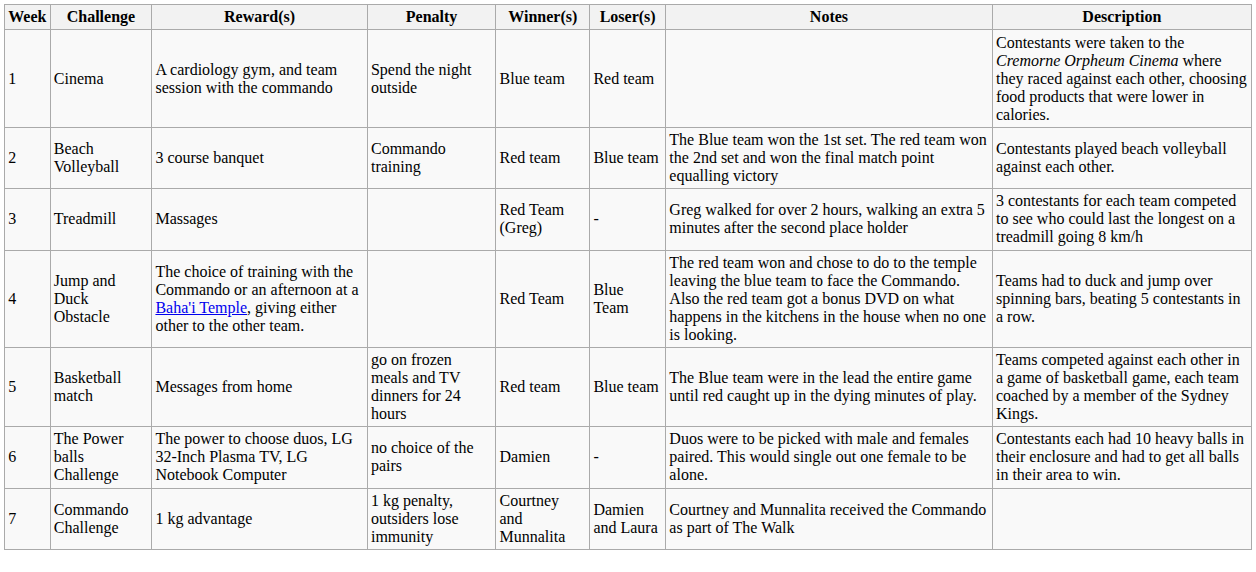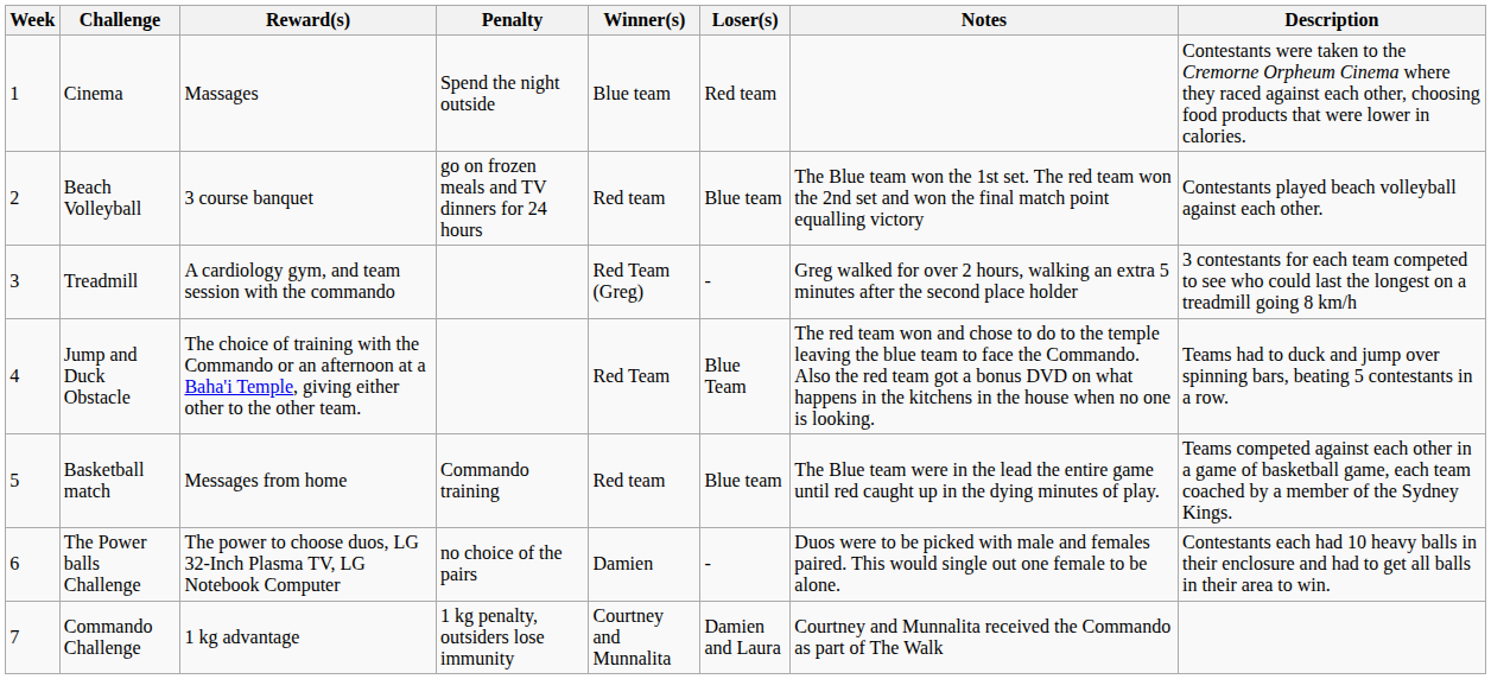 <table class="wikitable" style="text-align:left">
 <tr>
 <th>Week</th>
 <th>Challenge</th>
 <th>Reward(s)</th>
 <th>Penalty</th>
 <th>Winner(s)</th>
 <th>Loser(s)</th>
 <th>Notes</th>
 <th>Description</th>
 </tr>
 <tr>
 <td>1</td>
 <td>Cinema</td>
-<td>A cardiology gym, and team session with the commando</td>
+<td>Massages</td>
 <td>Spend the night outside</td>
 <td>Blue team</td>
 <td>Red team</td>
 <td></td>
 <td>Contestants were taken to the <em>Cremorne Orpheum Cinema</em> where they raced against each other, choosing food products that were lower in calories.</td>
 </tr>
 <tr>
 <td>2</td>
 <td>Beach Volleyball</td>
 <td>3 course banquet</td>
-<td>Commando training</td>
+<td>go on frozen meals and TV dinners for 24 hours</td>
 <td>Red team</td>
 <td>Blue team</td>
 <td>The Blue team won the 1st set. The red team won the 2nd set and won the final match point equalling victory</td>
 <td>Contestants played beach volleyball against each other.</td>
 </tr>
 <tr>
 <td>3</td>
 <td>Treadmill</td>
-<td>Massages</td>
+<td>A cardiology gym, and team session with the commando</td>
 <td></td>
 <td>Red Team (Greg)</td>
 <td>-</td>
 <td>Greg walked for over 2 hours, walking an extra 5 minutes after the second place holder</td>
 <td>3 contestants for each team competed to see who could last the longest on a treadmill going 8 km/h</td>
 </tr>
 <tr>
 <td>4</td>
 <td>Jump and Duck Obstacle</td>
 <td>The choice of training with the Commando or an afternoon at a <a href='#'>Baha'i Temple</a>, giving either other to the other team.</td>
 <td></td>
 <td>Red Team</td>
 <td>Blue Team</td>
 <td>The red team won and chose to do to the temple leaving the blue team to face the Commando. Also the red team got a bonus DVD on what happens in the kitchens in the house when no one is looking.</td>
 <td>Teams had to duck and jump over spinning bars, beating 5 contestants in a row.</td>
 </tr>
 <tr>
 <td>5</td>
 <td>Basketball match</td>
 <td>Messages from home</td>
-<td>go on frozen meals and TV dinners for 24 hours</td>
+<td>Commando training</td>
 <td>Red team</td>
 <td>Blue team</td>
 <td>The Blue team were in the lead the entire game until red caught up in the dying minutes of play.</td>
 <td>Teams competed against each other in a game of basketball game, each team coached by a member of the Sydney Kings.</td>
 </tr>
 <tr>
 <td>6</td>
 <td>The Power balls Challenge</td>
 <td>The power to choose duos, LG 32-Inch Plasma TV, LG Notebook Computer</td>
 <td>no choice of the pairs</td>
 <td>Damien</td>
 <td>-</td>
 <td>Duos were to be picked with male and females paired. This would single out one female to be alone.</td>
 <td>Contestants each had 10 heavy balls in their enclosure and had to get all balls in their area to win.</td>
 </tr>
 <tr>
 <td>7</td>
 <td>Commando Challenge</td>
 <td>1 kg advantage</td>
 <td>1 kg penalty, outsiders lose immunity</td>
 <td>Courtney and Munnalita</td>
 <td>Damien and Laura</td>
 <td>Courtney and Munnalita received the Commando as part of The Walk</td>
 <td></td>
 </tr>
 <tr>
 </tr>
 </table>
